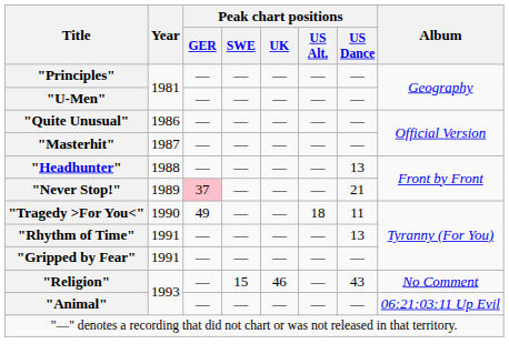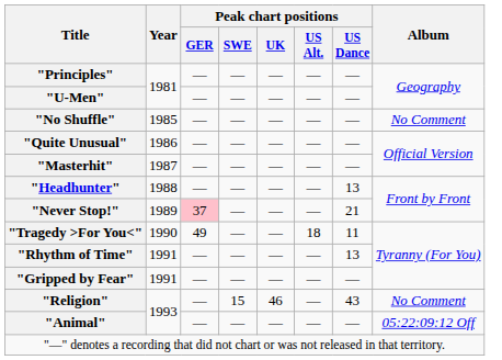 <table class="wikitable plainrowheaders" style="text-align:center;">
 <tr>
 <th rowspan="2">Title</th>
 <th rowspan="2">Year</th>
 <th colspan="5">Peak chart positions</th>
 <th rowspan="2">Album</th>
 </tr>
 <tr>
 <th style="width:2.5em;font-size:90%"><a href='#'>GER</a><br></th>
 <th style="width:2.5em;font-size:90%"><a href='#'>SWE</a><br></th>
 <th style="width:2.5em;font-size:90%"><a href='#'>UK</a><br></th>
 <th style="width:2.5em;font-size:90%"><a href='#'>US<br>Alt.</a><br></th>
 <th style="width:2.5em;font-size:90%"><a href='#'>US<br>Dance</a><br></th>
 </tr>
 <tr>
 <th scope="row">"Principles"</th>
 <td rowspan="2">1981</td>
 <td>—</td>
 <td>—</td>
 <td>—</td>
 <td>—</td>
 <td>—</td>
 <td rowspan=2><em><a href='#'>Geography</a></em></td>
 </tr>
 <tr>
 <th scope="row">"U-Men"</th>
 <td>—</td>
 <td>—</td>
 <td>—</td>
 <td>—</td>
 <td>—</td>
+</tr>
+<tr>
+<th scope="row">"No Shuffle"</th>
+<td>1985</td>
+<td>—</td>
+<td>—</td>
+<td>—</td>
+<td>—</td>
+<td>—</td>
+<td><em><a href='#'>No Comment</a></em></td>
 </tr>
 <tr>
 <th scope="row">"Quite Unusual"</th>
 <td>1986</td>
 <td>—</td>
 <td>—</td>
 <td>—</td>
 <td>—</td>
 <td>—</td>
 <td rowspan=2><em><a href='#'>Official Version</a></em></td>
 </tr>
 <tr>
 <th scope="row">"Masterhit"</th>
 <td>1987</td>
 <td>—</td>
 <td>—</td>
 <td>—</td>
 <td>—</td>
 <td>—</td>
 </tr>
 <tr>
 <th scope="row">"<a href='#'>Headhunter</a>"</th>
 <td>1988</td>
 <td>—</td>
 <td>—</td>
 <td>—</td>
 <td>—</td>
 <td>13</td>
 <td rowspan=2><em><a href='#'>Front by Front</a></em></td>
 </tr>
 <tr>
 <th scope="row">"Never Stop!"</th>
 <td>1989</td>
 <td style="background: pink;">37</td>
 <td>—</td>
 <td>—</td>
 <td>—</td>
 <td>21</td>
 </tr>
 <tr>
 <th scope="row">"Tragedy >For You<"</th>
 <td>1990</td>
 <td>49</td>
 <td>—</td>
 <td>—</td>
 <td>18</td>
 <td>11</td>
 <td rowspan="3"><em><a href='#'>Tyranny (For You)</a></em></td>
 </tr>
 <tr>
 <th scope="row">"Rhythm of Time"</th>
 <td>1991</td>
 <td>—</td>
 <td>—</td>
 <td>—</td>
 <td>—</td>
 <td>13</td>
 </tr>
 <tr>
 <th scope="row">"Gripped by Fear"</th>
 <td>1991</td>
 <td>—</td>
 <td>—</td>
 <td>—</td>
 <td>—</td>
 <td>—</td>
 </tr>
 <tr>
 <th scope="row">"Religion"</th>
 <td rowspan="2">1993</td>
 <td>—</td>
 <td>15</td>
 <td>46</td>
 <td>—</td>
 <td>43</td>
 <td><em><a href='#'>No Comment</a></em></td>
 </tr>
 <tr>
 <th scope="row">"Animal"</th>
 <td>—</td>
 <td>—</td>
 <td>—</td>
 <td>—</td>
 <td>—</td>
-<td><em><a href='#'>06:21:03:11 Up Evil</a></em></td>
+<td><em><a href='#'>05:22:09:12 Off</a></em></td>
 </tr>
 <tr>
 <td colspan="8" style="font-size:90%">"—" denotes a recording that did not chart or was not released in that territory.</td>
 </tr>
 </table>
